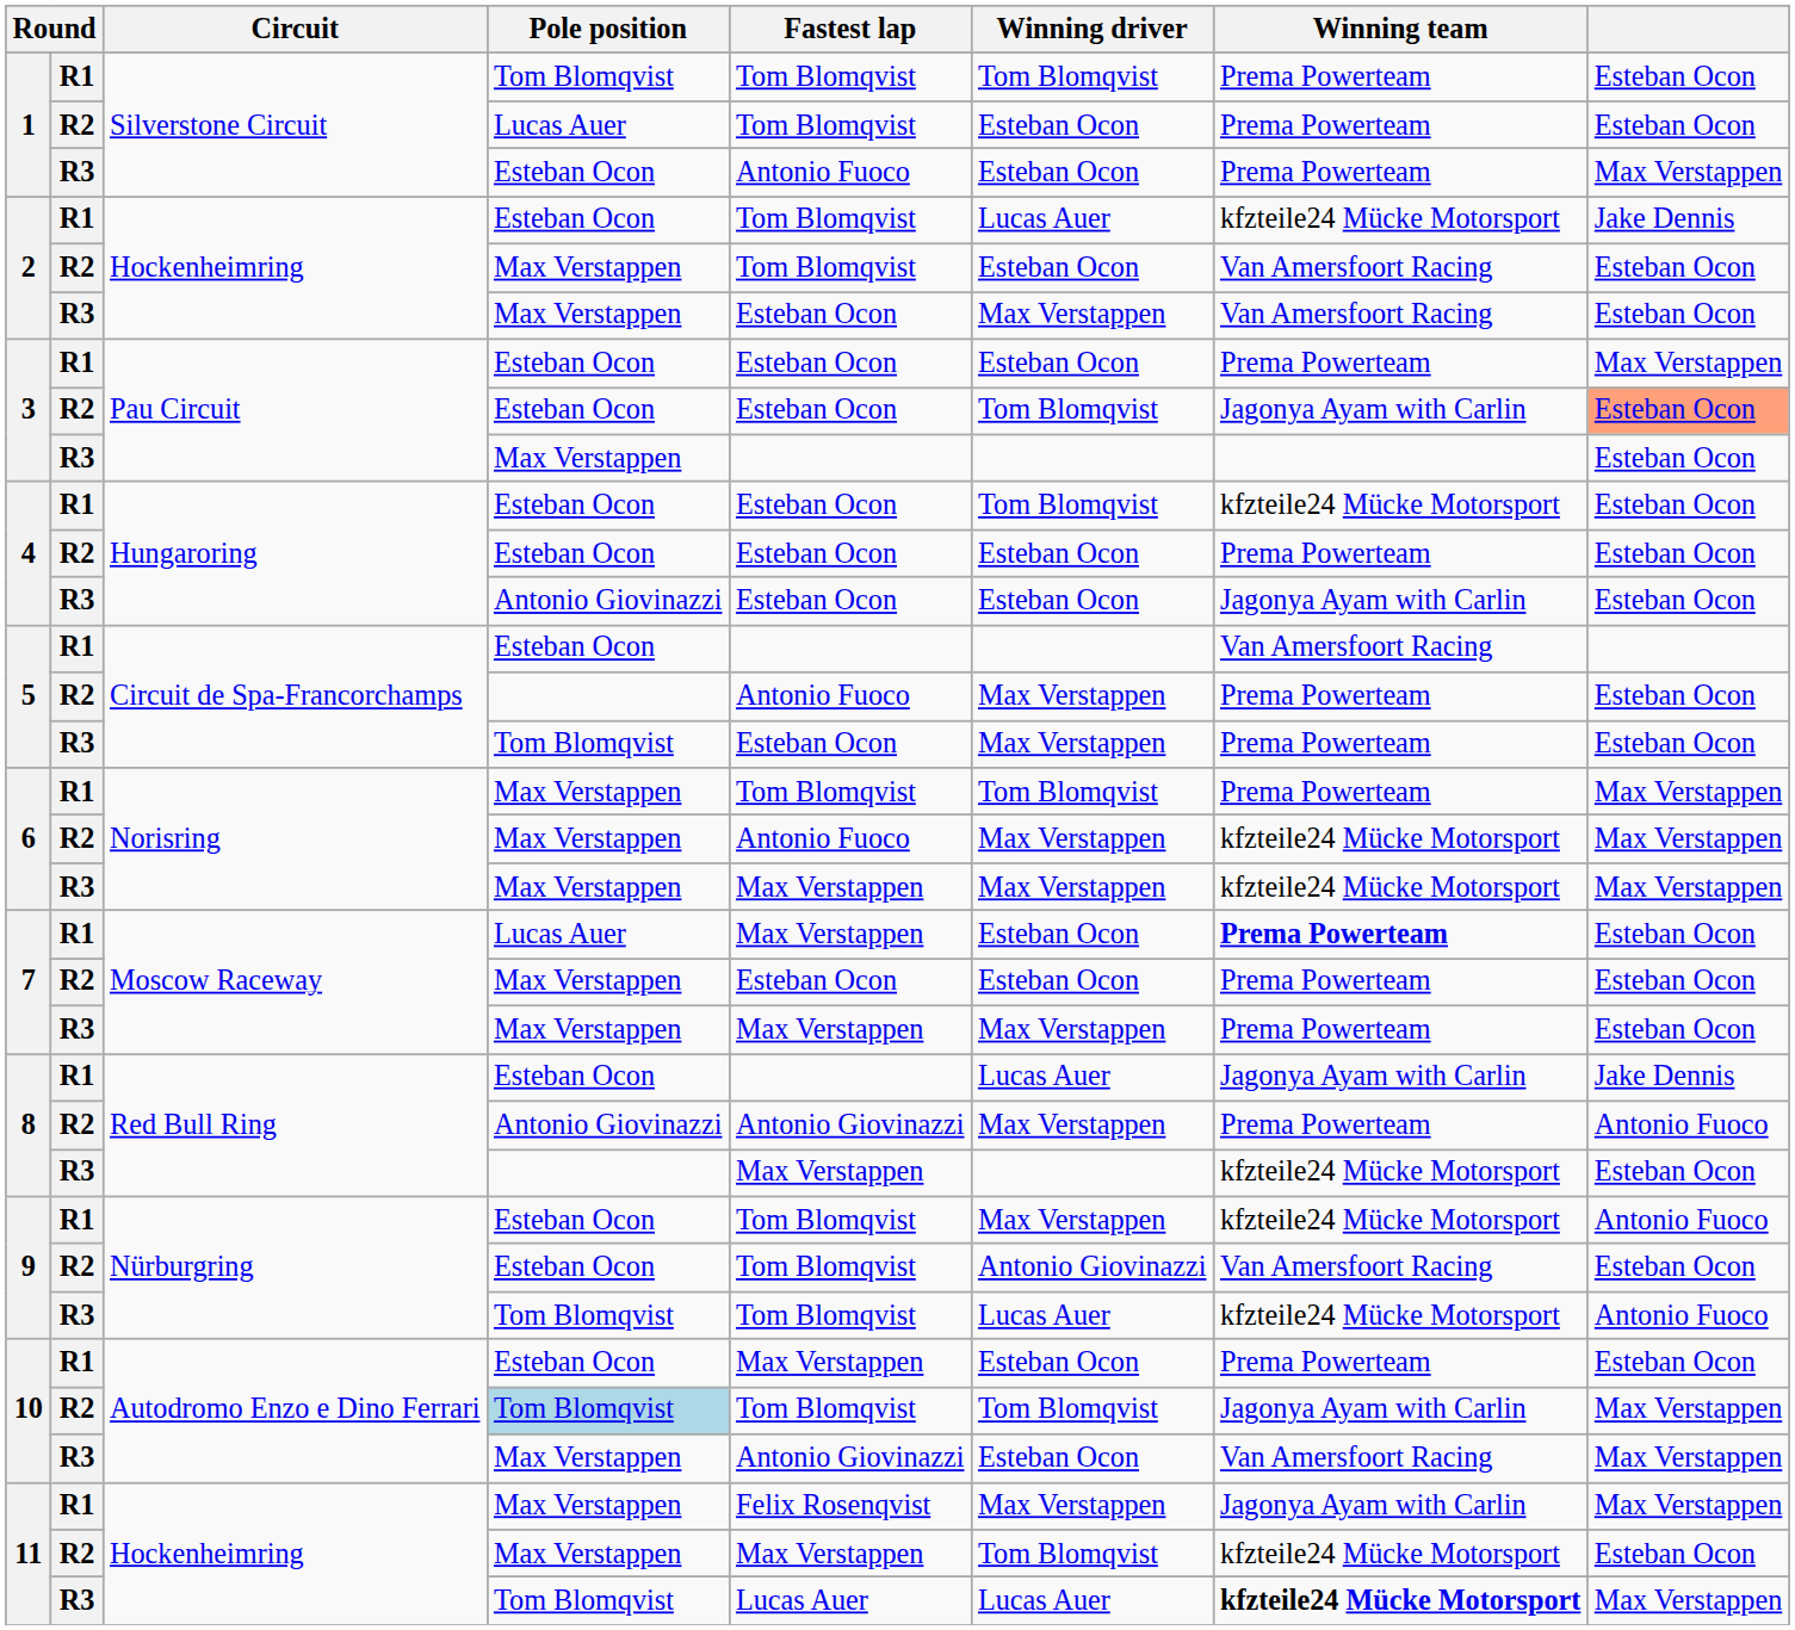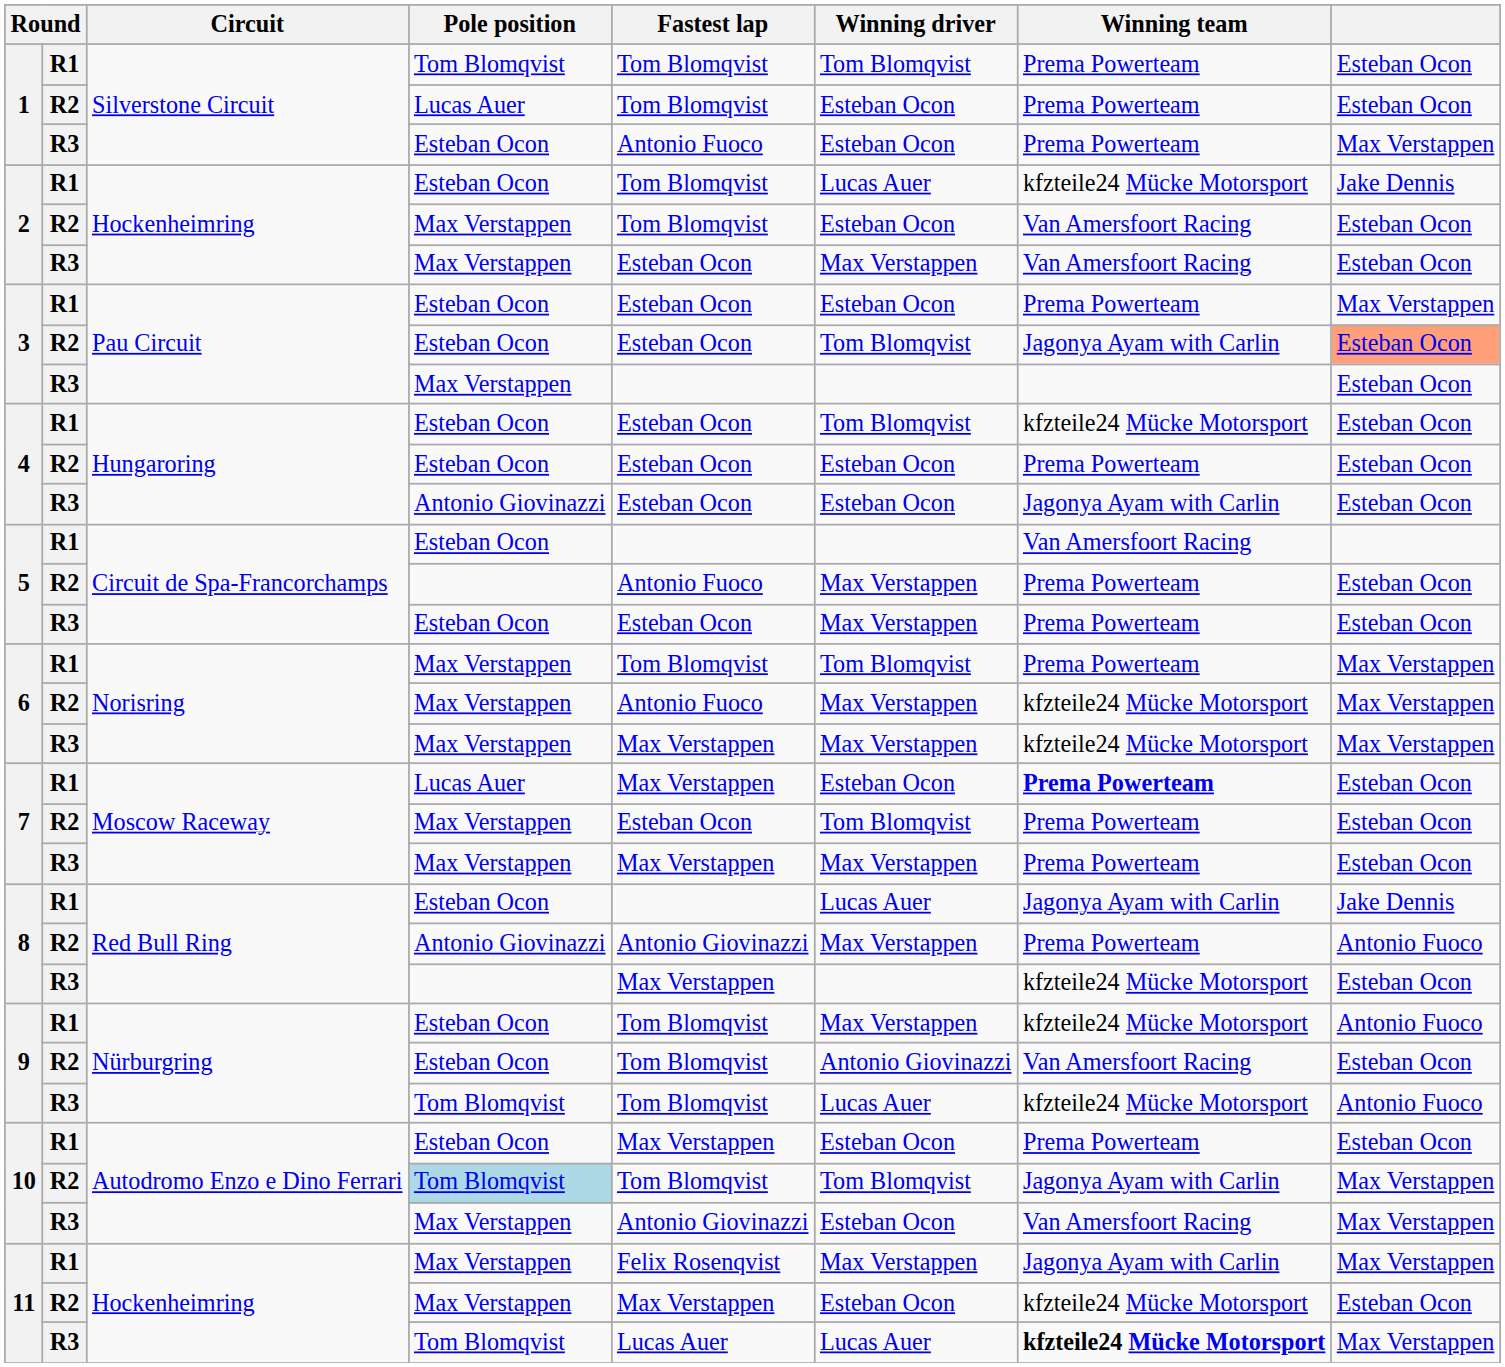 <table class="wikitable" style="font-size: 85%">
 <tr>
 <th colspan="2">Round</th>
 <th>Circuit</th>
 <th>Pole position</th>
 <th>Fastest lap</th>
 <th>Winning driver</th>
 <th>Winning team</th>
 <th></th>
 </tr>
 <tr>
 <th rowspan=3>1</th>
 <th>R1</th>
 <td rowspan=3> <a href='#'>Silverstone Circuit</a></td>
 <td> <a href='#'>Tom Blomqvist</a></td>
 <td> <a href='#'>Tom Blomqvist</a></td>
 <td> <a href='#'>Tom Blomqvist</a></td>
 <td> <a href='#'>Prema Powerteam</a></td>
 <td> <a href='#'>Esteban Ocon</a></td>
 </tr>
 <tr>
 <th>R2</th>
 <td> <a href='#'>Lucas Auer</a></td>
 <td> <a href='#'>Tom Blomqvist</a></td>
 <td> <a href='#'>Esteban Ocon</a></td>
 <td> <a href='#'>Prema Powerteam</a></td>
 <td> <a href='#'>Esteban Ocon</a></td>
 </tr>
 <tr>
 <th>R3</th>
 <td> <a href='#'>Esteban Ocon</a></td>
 <td> <a href='#'>Antonio Fuoco</a></td>
 <td> <a href='#'>Esteban Ocon</a></td>
 <td> <a href='#'>Prema Powerteam</a></td>
 <td> <a href='#'>Max Verstappen</a></td>
 </tr>
 <tr>
 <th rowspan=3>2</th>
 <th>R1</th>
 <td rowspan=3> <a href='#'>Hockenheimring</a></td>
 <td> <a href='#'>Esteban Ocon</a></td>
 <td> <a href='#'>Tom Blomqvist</a></td>
 <td> <a href='#'>Lucas Auer</a></td>
 <td> kfzteile24 <a href='#'>Mücke Motorsport</a></td>
 <td> <a href='#'>Jake Dennis</a></td>
 </tr>
 <tr>
 <th>R2</th>
 <td> <a href='#'>Max Verstappen</a></td>
 <td> <a href='#'>Tom Blomqvist</a></td>
 <td> <a href='#'>Esteban Ocon</a></td>
 <td> <a href='#'>Van Amersfoort Racing</a></td>
 <td> <a href='#'>Esteban Ocon</a></td>
 </tr>
 <tr>
 <th>R3</th>
 <td> <a href='#'>Max Verstappen</a></td>
 <td> <a href='#'>Esteban Ocon</a></td>
 <td> <a href='#'>Max Verstappen</a></td>
 <td> <a href='#'>Van Amersfoort Racing</a></td>
 <td> <a href='#'>Esteban Ocon</a></td>
 </tr>
 <tr>
 <th rowspan=3>3</th>
 <th>R1</th>
 <td rowspan=3> <a href='#'>Pau Circuit</a></td>
 <td> <a href='#'>Esteban Ocon</a></td>
 <td> <a href='#'>Esteban Ocon</a></td>
 <td> <a href='#'>Esteban Ocon</a></td>
 <td> <a href='#'>Prema Powerteam</a></td>
 <td> <a href='#'>Max Verstappen</a></td>
 </tr>
 <tr>
 <th>R2</th>
 <td> <a href='#'>Esteban Ocon</a></td>
 <td> <a href='#'>Esteban Ocon</a></td>
 <td> <a href='#'>Tom Blomqvist</a></td>
 <td> <a href='#'>Jagonya Ayam with Carlin</a></td>
 <td style="background: lightsalmon;"> <a href='#'>Esteban Ocon</a></td>
 </tr>
 <tr>
 <th>R3</th>
 <td> <a href='#'>Max Verstappen</a></td>
 <td></td>
 <td></td>
 <td></td>
 <td> <a href='#'>Esteban Ocon</a></td>
 </tr>
 <tr>
 <th rowspan=3>4</th>
 <th>R1</th>
 <td rowspan=3> <a href='#'>Hungaroring</a></td>
 <td> <a href='#'>Esteban Ocon</a></td>
 <td> <a href='#'>Esteban Ocon</a></td>
 <td> <a href='#'>Tom Blomqvist</a></td>
 <td> kfzteile24 <a href='#'>Mücke Motorsport</a></td>
 <td> <a href='#'>Esteban Ocon</a></td>
 </tr>
 <tr>
 <th>R2</th>
 <td> <a href='#'>Esteban Ocon</a></td>
 <td> <a href='#'>Esteban Ocon</a></td>
 <td> <a href='#'>Esteban Ocon</a></td>
 <td> <a href='#'>Prema Powerteam</a></td>
 <td> <a href='#'>Esteban Ocon</a></td>
 </tr>
 <tr>
 <th>R3</th>
 <td> <a href='#'>Antonio Giovinazzi</a></td>
 <td> <a href='#'>Esteban Ocon</a></td>
 <td> <a href='#'>Esteban Ocon</a></td>
 <td> <a href='#'>Jagonya Ayam with Carlin</a></td>
 <td> <a href='#'>Esteban Ocon</a></td>
 </tr>
 <tr>
 <th rowspan=3>5</th>
 <th>R1</th>
 <td rowspan=3> <a href='#'>Circuit de Spa-Francorchamps</a></td>
 <td> <a href='#'>Esteban Ocon</a></td>
 <td></td>
 <td></td>
 <td> <a href='#'>Van Amersfoort Racing</a></td>
 <td></td>
 </tr>
 <tr>
 <th>R2</th>
 <td></td>
 <td> <a href='#'>Antonio Fuoco</a></td>
 <td> <a href='#'>Max Verstappen</a></td>
 <td> <a href='#'>Prema Powerteam</a></td>
 <td> <a href='#'>Esteban Ocon</a></td>
 </tr>
 <tr>
 <th>R3</th>
-<td> <a href='#'>Tom Blomqvist</a></td>
+<td> <a href='#'>Esteban Ocon</a></td>
 <td> <a href='#'>Esteban Ocon</a></td>
 <td> <a href='#'>Max Verstappen</a></td>
 <td> <a href='#'>Prema Powerteam</a></td>
 <td> <a href='#'>Esteban Ocon</a></td>
 </tr>
 <tr>
 <th rowspan=3>6</th>
 <th>R1</th>
 <td rowspan=3> <a href='#'>Norisring</a></td>
 <td> <a href='#'>Max Verstappen</a></td>
 <td> <a href='#'>Tom Blomqvist</a></td>
 <td> <a href='#'>Tom Blomqvist</a></td>
 <td> <a href='#'>Prema Powerteam</a></td>
 <td> <a href='#'>Max Verstappen</a></td>
 </tr>
 <tr>
 <th>R2</th>
 <td> <a href='#'>Max Verstappen</a></td>
 <td> <a href='#'>Antonio Fuoco</a></td>
 <td> <a href='#'>Max Verstappen</a></td>
 <td> kfzteile24 <a href='#'>Mücke Motorsport</a></td>
 <td> <a href='#'>Max Verstappen</a></td>
 </tr>
 <tr>
 <th>R3</th>
 <td> <a href='#'>Max Verstappen</a></td>
 <td> <a href='#'>Max Verstappen</a></td>
 <td> <a href='#'>Max Verstappen</a></td>
 <td> kfzteile24 <a href='#'>Mücke Motorsport</a></td>
 <td> <a href='#'>Max Verstappen</a></td>
 </tr>
 <tr>
 <th rowspan=3>7</th>
 <th>R1</th>
 <td rowspan=3> <a href='#'>Moscow Raceway</a></td>
 <td> <a href='#'>Lucas Auer</a></td>
 <td> <a href='#'>Max Verstappen</a></td>
 <td> <a href='#'>Esteban Ocon</a></td>
 <td><strong> <a href='#'>Prema Powerteam</a></strong></td>
 <td> <a href='#'>Esteban Ocon</a></td>
 </tr>
 <tr>
 <th>R2</th>
 <td> <a href='#'>Max Verstappen</a></td>
 <td> <a href='#'>Esteban Ocon</a></td>
-<td> <a href='#'>Esteban Ocon</a></td>
+<td> <a href='#'>Tom Blomqvist</a></td>
 <td> <a href='#'>Prema Powerteam</a></td>
 <td> <a href='#'>Esteban Ocon</a></td>
 </tr>
 <tr>
 <th>R3</th>
 <td> <a href='#'>Max Verstappen</a></td>
 <td> <a href='#'>Max Verstappen</a></td>
 <td> <a href='#'>Max Verstappen</a></td>
 <td> <a href='#'>Prema Powerteam</a></td>
 <td> <a href='#'>Esteban Ocon</a></td>
 </tr>
 <tr>
 <th rowspan=3>8</th>
 <th>R1</th>
 <td rowspan=3> <a href='#'>Red Bull Ring</a></td>
 <td> <a href='#'>Esteban Ocon</a></td>
 <td></td>
 <td> <a href='#'>Lucas Auer</a></td>
 <td> <a href='#'>Jagonya Ayam with Carlin</a></td>
 <td> <a href='#'>Jake Dennis</a></td>
 </tr>
 <tr>
 <th>R2</th>
 <td> <a href='#'>Antonio Giovinazzi</a></td>
 <td> <a href='#'>Antonio Giovinazzi</a></td>
 <td> <a href='#'>Max Verstappen</a></td>
 <td> <a href='#'>Prema Powerteam</a></td>
 <td> <a href='#'>Antonio Fuoco</a></td>
 </tr>
 <tr>
 <th>R3</th>
 <td></td>
 <td> <a href='#'>Max Verstappen</a></td>
 <td></td>
 <td> kfzteile24 <a href='#'>Mücke Motorsport</a></td>
 <td> <a href='#'>Esteban Ocon</a></td>
 </tr>
 <tr>
 <th rowspan=3>9</th>
 <th>R1</th>
 <td rowspan=3> <a href='#'>Nürburgring</a></td>
 <td> <a href='#'>Esteban Ocon</a></td>
 <td> <a href='#'>Tom Blomqvist</a></td>
 <td> <a href='#'>Max Verstappen</a></td>
 <td> kfzteile24 <a href='#'>Mücke Motorsport</a></td>
 <td> <a href='#'>Antonio Fuoco</a></td>
 </tr>
 <tr>
 <th>R2</th>
 <td> <a href='#'>Esteban Ocon</a></td>
 <td> <a href='#'>Tom Blomqvist</a></td>
 <td> <a href='#'>Antonio Giovinazzi</a></td>
 <td> <a href='#'>Van Amersfoort Racing</a></td>
 <td> <a href='#'>Esteban Ocon</a></td>
 </tr>
 <tr>
 <th>R3</th>
 <td> <a href='#'>Tom Blomqvist</a></td>
 <td> <a href='#'>Tom Blomqvist</a></td>
 <td> <a href='#'>Lucas Auer</a></td>
 <td> kfzteile24 <a href='#'>Mücke Motorsport</a></td>
 <td> <a href='#'>Antonio Fuoco</a></td>
 </tr>
 <tr>
 <th rowspan=3>10</th>
 <th>R1</th>
 <td rowspan=3 nowrap> <a href='#'>Autodromo Enzo e Dino Ferrari</a></td>
 <td> <a href='#'>Esteban Ocon</a></td>
 <td> <a href='#'>Max Verstappen</a></td>
 <td> <a href='#'>Esteban Ocon</a></td>
 <td> <a href='#'>Prema Powerteam</a></td>
 <td> <a href='#'>Esteban Ocon</a></td>
 </tr>
 <tr>
 <th>R2</th>
 <td style="background: lightblue;"> <a href='#'>Tom Blomqvist</a></td>
 <td> <a href='#'>Tom Blomqvist</a></td>
 <td> <a href='#'>Tom Blomqvist</a></td>
 <td> <a href='#'>Jagonya Ayam with Carlin</a></td>
 <td> <a href='#'>Max Verstappen</a></td>
 </tr>
 <tr>
 <th>R3</th>
 <td> <a href='#'>Max Verstappen</a></td>
 <td> <a href='#'>Antonio Giovinazzi</a></td>
 <td> <a href='#'>Esteban Ocon</a></td>
 <td> <a href='#'>Van Amersfoort Racing</a></td>
 <td> <a href='#'>Max Verstappen</a></td>
 </tr>
 <tr>
 <th rowspan=3>11</th>
 <th>R1</th>
 <td rowspan=3> <a href='#'>Hockenheimring</a></td>
 <td> <a href='#'>Max Verstappen</a></td>
 <td> <a href='#'>Felix Rosenqvist</a></td>
 <td> <a href='#'>Max Verstappen</a></td>
 <td> <a href='#'>Jagonya Ayam with Carlin</a></td>
 <td> <a href='#'>Max Verstappen</a></td>
 </tr>
 <tr>
 <th>R2</th>
 <td> <a href='#'>Max Verstappen</a></td>
 <td> <a href='#'>Max Verstappen</a></td>
-<td> <a href='#'>Tom Blomqvist</a></td>
+<td> <a href='#'>Esteban Ocon</a></td>
 <td> kfzteile24 <a href='#'>Mücke Motorsport</a></td>
 <td> <a href='#'>Esteban Ocon</a></td>
 </tr>
 <tr>
 <th>R3</th>
 <td> <a href='#'>Tom Blomqvist</a></td>
 <td> <a href='#'>Lucas Auer</a></td>
 <td> <a href='#'>Lucas Auer</a></td>
 <td><strong> kfzteile24 <a href='#'>Mücke Motorsport</a></strong></td>
 <td> <a href='#'>Max Verstappen</a></td>
 </tr>
 </table>
